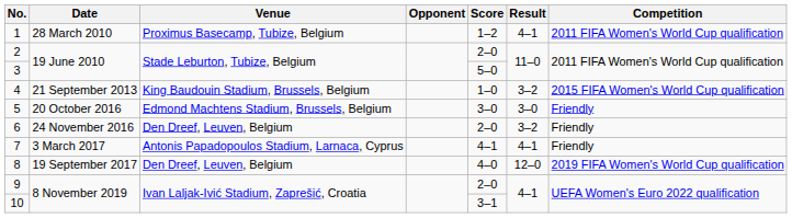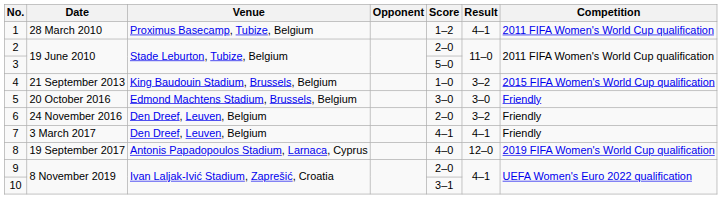 <table class="wikitable sortable">
 <tr>
 <th scope="col">No.</th>
 <th scope="col">Date</th>
 <th scope="col">Venue</th>
 <th scope="col">Opponent</th>
 <th scope="col">Score</th>
 <th scope="col">Result</th>
 <th scope="col">Competition</th>
 </tr>
 <tr>
 <td align="center">1</td>
 <td>28 March 2010</td>
 <td><a href='#'>Proximus Basecamp</a>, <a href='#'>Tubize</a>, Belgium</td>
 <td></td>
 <td align="center">1–2</td>
 <td align="center">4–1</td>
 <td><a href='#'>2011 FIFA Women's World Cup qualification</a></td>
 </tr>
 <tr>
 <td align="center">2</td>
 <td rowspan="2">19 June 2010</td>
 <td rowspan="2"><a href='#'>Stade Leburton</a>, <a href='#'>Tubize</a>, Belgium</td>
 <td rowspan="2"></td>
 <td align="center">2–0</td>
 <td rowspan="2" align="center">11–0</td>
 <td rowspan="2">2011 FIFA Women's World Cup qualification</td>
 </tr>
 <tr>
 <td align="center">3</td>
 <td align="center">5–0</td>
 </tr>
 <tr>
 <td align="center">4</td>
 <td>21 September 2013</td>
 <td><a href='#'>King Baudouin Stadium</a>, <a href='#'>Brussels</a>, Belgium</td>
 <td></td>
 <td align="center">1–0</td>
 <td align="center">3–2</td>
 <td><a href='#'>2015 FIFA Women's World Cup qualification</a></td>
 </tr>
 <tr>
 <td align="center">5</td>
 <td>20 October 2016</td>
 <td><a href='#'>Edmond Machtens Stadium</a>, <a href='#'>Brussels</a>, Belgium</td>
 <td></td>
 <td align="center">3–0</td>
 <td align="center">3–0</td>
 <td><a href='#'>Friendly</a></td>
 </tr>
 <tr>
 <td align="center">6</td>
 <td>24 November 2016</td>
 <td><a href='#'>Den Dreef</a>, <a href='#'>Leuven</a>, Belgium</td>
 <td></td>
 <td align="center">2–0</td>
 <td align="center">3–2</td>
 <td>Friendly</td>
 </tr>
 <tr>
 <td align="center">7</td>
 <td>3 March 2017</td>
-<td><a href='#'>Antonis Papadopoulos Stadium</a>, <a href='#'>Larnaca</a>, Cyprus</td>
+<td><a href='#'>Den Dreef</a>, <a href='#'>Leuven</a>, Belgium</td>
 <td></td>
 <td align="center">4–1</td>
 <td align="center">4–1</td>
 <td>Friendly</td>
 </tr>
 <tr>
 <td align="center">8</td>
 <td>19 September 2017</td>
-<td><a href='#'>Den Dreef</a>, <a href='#'>Leuven</a>, Belgium</td>
+<td><a href='#'>Antonis Papadopoulos Stadium</a>, <a href='#'>Larnaca</a>, Cyprus</td>
 <td></td>
 <td align="center">4–0</td>
 <td align="center">12–0</td>
 <td><a href='#'>2019 FIFA Women's World Cup qualification</a></td>
 </tr>
 <tr>
 <td align="center">9</td>
 <td rowspan="2">8 November 2019</td>
 <td rowspan="2"><a href='#'>Ivan Laljak-Ivić Stadium</a>, <a href='#'>Zaprešić</a>, Croatia</td>
 <td rowspan="2"></td>
 <td align="center">2–0</td>
 <td rowspan="2" align="center">4–1</td>
 <td rowspan="2"><a href='#'>UEFA Women's Euro 2022 qualification</a></td>
 </tr>
 <tr>
 <td align="center">10</td>
 <td align="center">3–1</td>
 </tr>
 </table>
